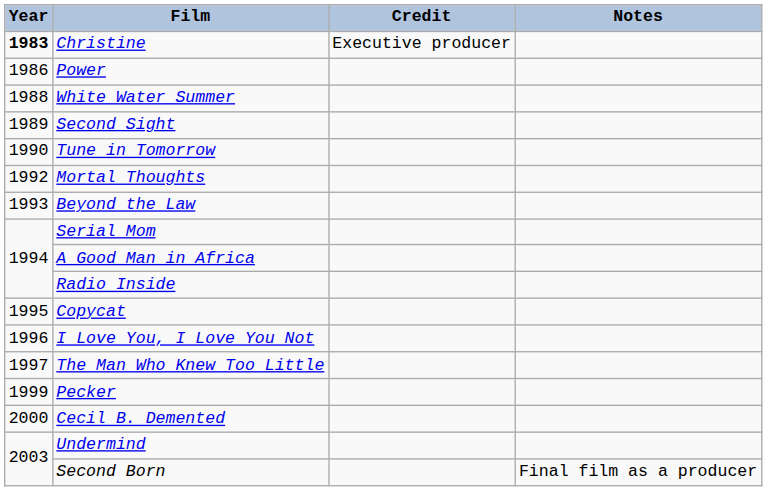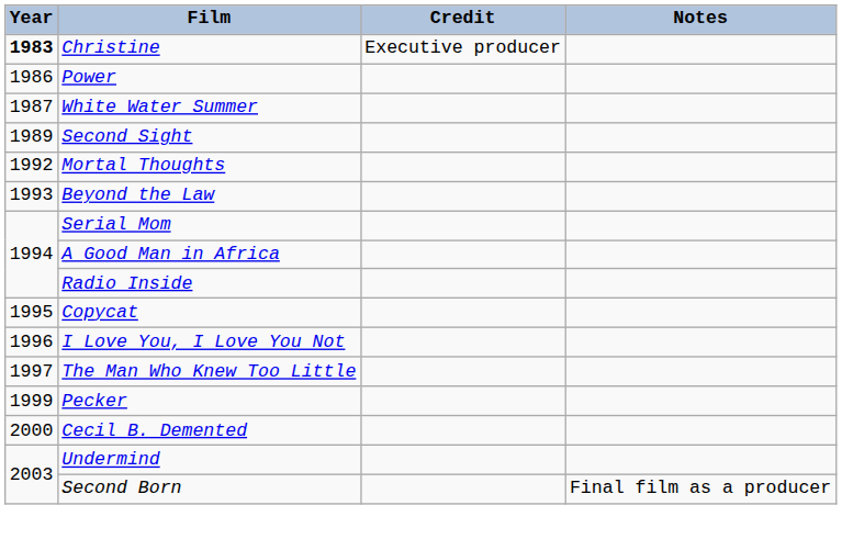 <table class="wikitable" style="font-size:95%;">
 <tr>
 <th style="background:#B0C4DE;">Year</th>
 <th style="background:#B0C4DE;">Film</th>
 <th style="background:#B0C4DE;">Credit</th>
 <th style="background:#B0C4DE;">Notes</th>
 </tr>
 <tr>
 <td><strong>1983</strong></td>
 <td><em><a href='#'>Christine</a></em></td>
 <td>Executive producer</td>
 <td></td>
 </tr>
 <tr>
 <td>1986</td>
 <td><em><a href='#'>Power</a></em></td>
 <td></td>
 <td></td>
 </tr>
 <tr>
-<td>1988</td>
+<td>1987</td>
 <td><em><a href='#'>White Water Summer</a></em></td>
 <td></td>
 <td></td>
 </tr>
 <tr>
 <td>1989</td>
 <td><em><a href='#'>Second Sight</a></em></td>
-<td></td>
-<td></td>
-</tr>
-<tr>
-<td>1990</td>
-<td><em><a href='#'>Tune in Tomorrow</a></em></td>
 <td></td>
 <td></td>
 </tr>
 <tr>
 <td>1992</td>
 <td><em><a href='#'>Mortal Thoughts</a></em></td>
 <td></td>
 <td></td>
 </tr>
 <tr>
 <td>1993</td>
 <td><em><a href='#'>Beyond the Law</a></em></td>
 <td></td>
 <td></td>
 </tr>
 <tr>
 <td rowspan=3>1994</td>
 <td><em><a href='#'>Serial Mom</a></em></td>
 <td></td>
 <td></td>
 </tr>
 <tr>
 <td><em><a href='#'>A Good Man in Africa</a></em></td>
 <td></td>
 <td></td>
 </tr>
 <tr>
 <td><em><a href='#'>Radio Inside</a></em></td>
 <td></td>
 <td></td>
 </tr>
 <tr>
 <td>1995</td>
 <td><em><a href='#'>Copycat</a></em></td>
 <td></td>
 <td></td>
 </tr>
 <tr>
 <td>1996</td>
 <td><em><a href='#'>I Love You, I Love You Not</a></em></td>
 <td></td>
 <td></td>
 </tr>
 <tr>
 <td>1997</td>
 <td><em><a href='#'>The Man Who Knew Too Little</a></em></td>
 <td></td>
 <td></td>
 </tr>
 <tr>
 <td>1999</td>
 <td><em><a href='#'>Pecker</a></em></td>
 <td></td>
 <td></td>
 </tr>
 <tr>
 <td>2000</td>
 <td><em><a href='#'>Cecil B. Demented</a></em></td>
 <td></td>
 <td></td>
 </tr>
 <tr>
 <td rowspan=2>2003</td>
 <td><em><a href='#'>Undermind</a></em></td>
 <td></td>
 <td></td>
 </tr>
 <tr>
 <td><em>Second Born</em></td>
 <td></td>
 <td>Final film as a producer</td>
 </tr>
 </table>
